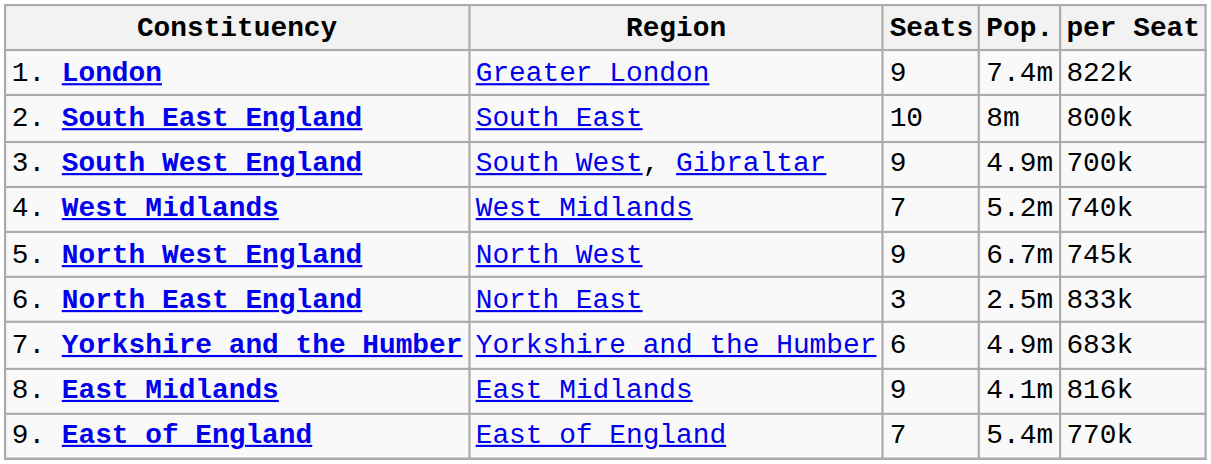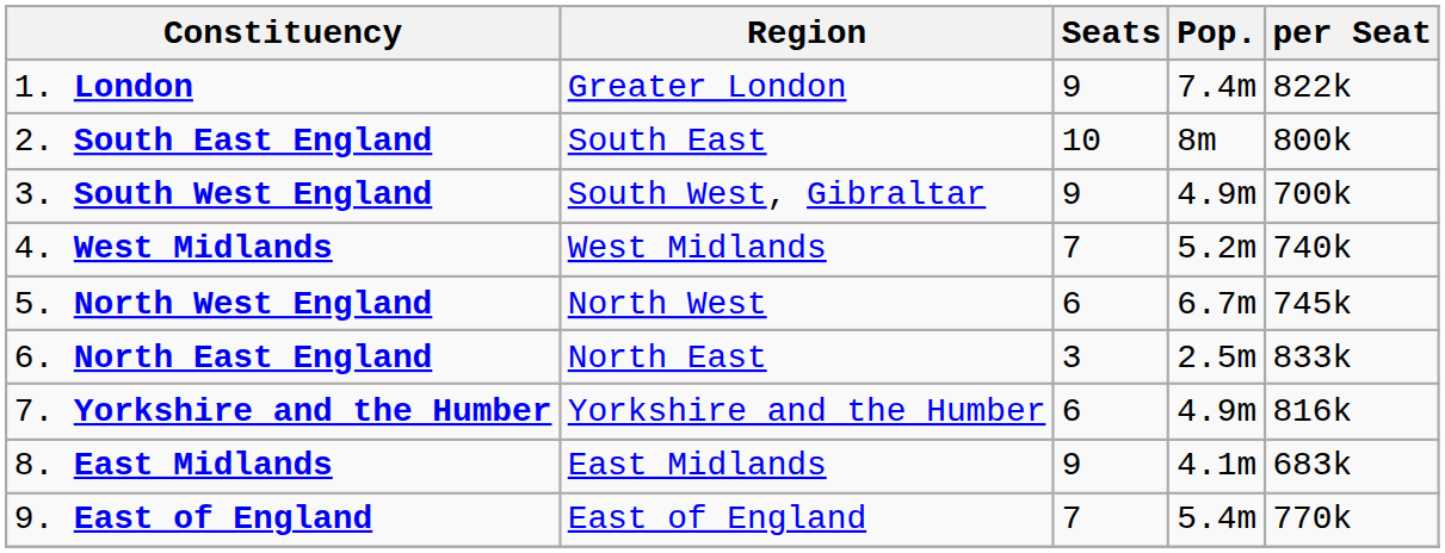 <table class="wikitable">
 <tr>
 <th>Constituency</th>
 <th>Region</th>
 <th>Seats</th>
 <th>Pop.</th>
 <th>per Seat</th>
 </tr>
 <tr>
 <td>1. <strong><a href='#'>London</a></strong></td>
 <td><a href='#'>Greater London</a></td>
 <td>9</td>
 <td>7.4m</td>
 <td>822k</td>
 </tr>
 <tr>
 <td>2. <strong><a href='#'>South East England</a></strong></td>
 <td><a href='#'>South East</a></td>
 <td>10</td>
 <td>8m</td>
 <td>800k</td>
 </tr>
 <tr>
 <td>3. <strong><a href='#'>South West England</a></strong></td>
 <td><a href='#'>South West</a>, <a href='#'>Gibraltar</a></td>
 <td>9</td>
 <td>4.9m</td>
 <td>700k</td>
 </tr>
 <tr>
 <td>4. <strong><a href='#'>West Midlands</a></strong></td>
 <td><a href='#'>West Midlands</a></td>
 <td>7</td>
 <td>5.2m</td>
 <td>740k</td>
 </tr>
 <tr>
 <td>5. <strong><a href='#'>North West England</a></strong></td>
 <td><a href='#'>North West</a></td>
-<td>9</td>
+<td>6</td>
 <td>6.7m</td>
 <td>745k</td>
 </tr>
 <tr>
 <td>6. <strong><a href='#'>North East England</a></strong></td>
 <td><a href='#'>North East</a></td>
 <td>3</td>
 <td>2.5m</td>
 <td>833k</td>
 </tr>
 <tr>
 <td>7. <strong><a href='#'>Yorkshire and the Humber</a></strong></td>
 <td><a href='#'>Yorkshire and the Humber</a></td>
 <td>6</td>
 <td>4.9m</td>
-<td>683k</td>
+<td>816k</td>
 </tr>
 <tr>
 <td>8. <strong><a href='#'>East Midlands</a></strong></td>
 <td><a href='#'>East Midlands</a></td>
 <td>9</td>
 <td>4.1m</td>
-<td>816k</td>
+<td>683k</td>
 </tr>
 <tr>
 <td>9. <strong><a href='#'>East of England</a></strong></td>
 <td><a href='#'>East of England</a></td>
 <td>7</td>
 <td>5.4m</td>
 <td>770k</td>
 </tr>
 <tr>
 </tr>
 </table>
